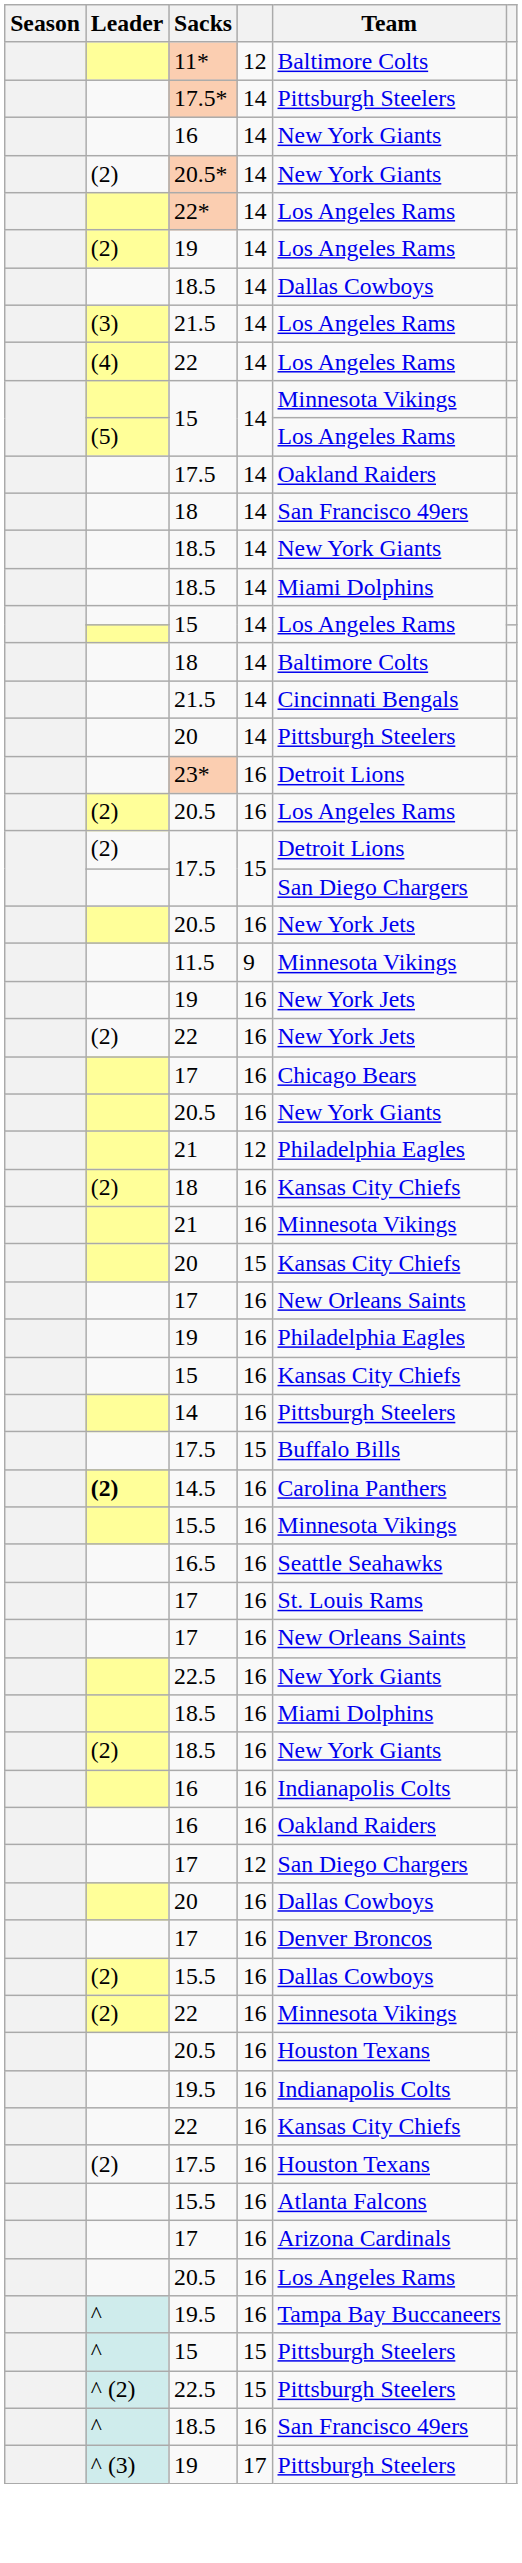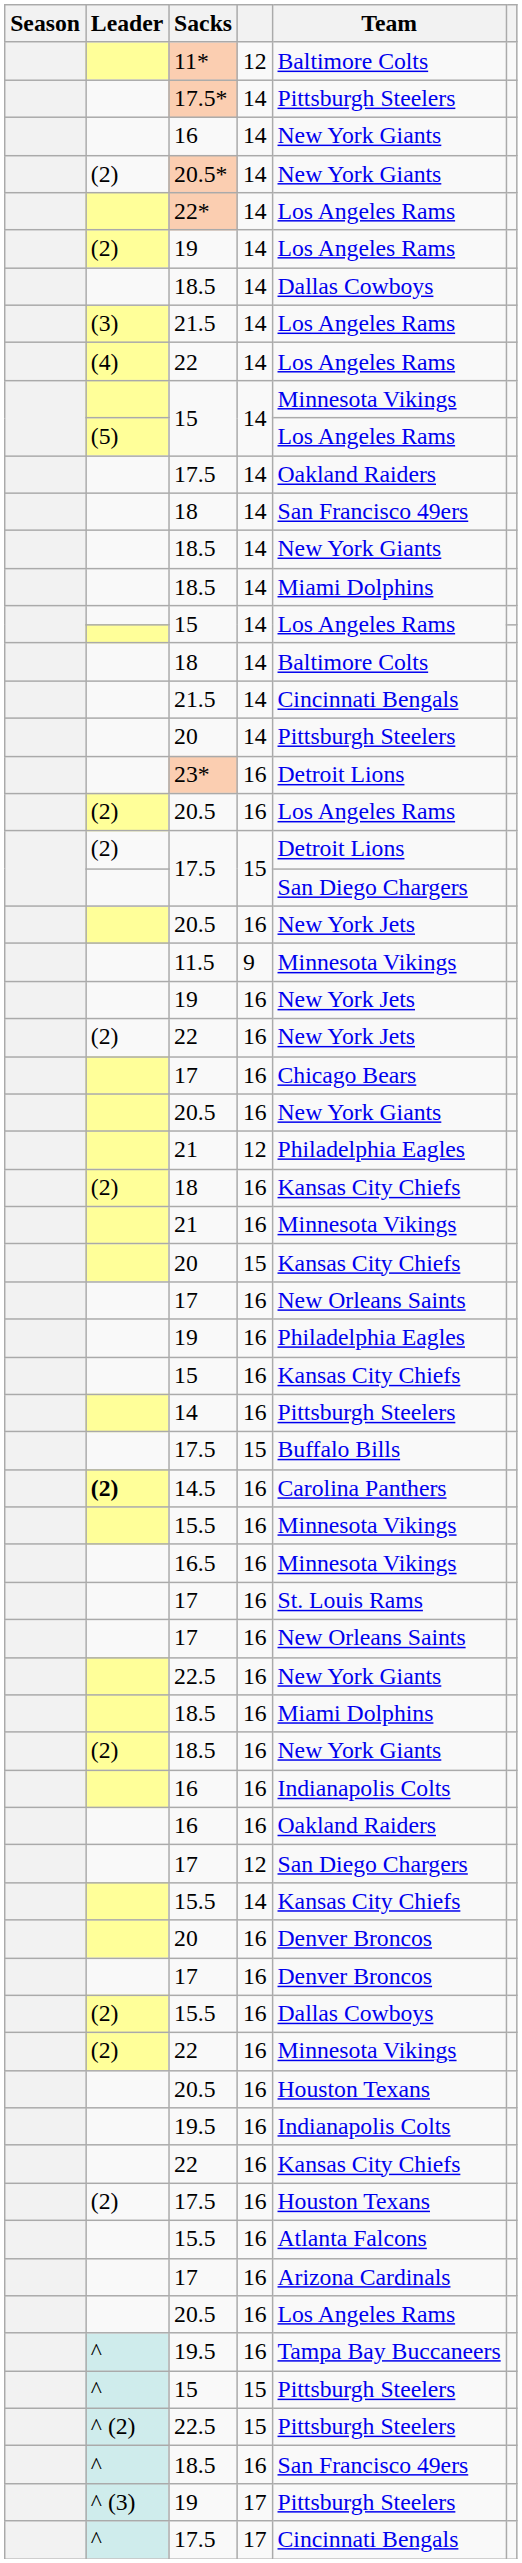 <table class="sortable wikitable">
 <tr>
 <th scope=col>Season</th>
 <th scope=col>Leader</th>
 <th scope=col>Sacks</th>
 <th scope=col></th>
 <th scope=col>Team</th>
 <th scope=col class= "unsortable"></th>
 </tr>
 <tr>
 <th scope=row></th>
 <td style="background:#ff9;"></td>
 <td style="background-color:#FBCEB1">11*</td>
 <td>12</td>
 <td><a href='#'>Baltimore Colts</a></td>
 <td></td>
 </tr>
 <tr>
 <th scope=row></th>
 <td></td>
 <td style="background-color:#FBCEB1">17.5*</td>
 <td>14</td>
 <td><a href='#'>Pittsburgh Steelers</a></td>
 <td></td>
 </tr>
 <tr>
 <th scope=row></th>
 <td></td>
 <td>16</td>
 <td>14</td>
 <td><a href='#'>New York Giants</a></td>
 <td></td>
 </tr>
 <tr>
 <th scope=row></th>
 <td> (2)</td>
 <td style="background-color:#FBCEB1">20.5*</td>
 <td>14</td>
 <td><a href='#'>New York Giants</a></td>
 <td></td>
 </tr>
 <tr>
 <th scope=row></th>
 <td style="background:#ff9;"></td>
 <td style="background-color:#FBCEB1">22*</td>
 <td>14</td>
 <td><a href='#'>Los Angeles Rams</a></td>
 <td></td>
 </tr>
 <tr>
 <th scope=row></th>
 <td style="background:#ff9;"> (2)</td>
 <td>19</td>
 <td>14</td>
 <td><a href='#'>Los Angeles Rams</a></td>
 <td></td>
 </tr>
 <tr>
 <th scope=row></th>
 <td></td>
 <td>18.5</td>
 <td>14</td>
 <td><a href='#'>Dallas Cowboys</a></td>
 <td></td>
 </tr>
 <tr>
 <th scope=row></th>
 <td style="background:#ff9;"> (3)</td>
 <td>21.5</td>
 <td>14</td>
 <td><a href='#'>Los Angeles Rams</a></td>
 <td></td>
 </tr>
 <tr>
 <th scope=row></th>
 <td style="background:#ff9;"> (4)</td>
 <td>22</td>
 <td>14</td>
 <td><a href='#'>Los Angeles Rams</a></td>
 <td></td>
 </tr>
 <tr>
 <th scope=rowgroup rowspan=2></th>
 <td style="background:#ff9;"></td>
 <td rowspan=2>15</td>
 <td rowspan=2>14</td>
 <td><a href='#'>Minnesota Vikings</a></td>
 <td></td>
 </tr>
 <tr>
 <td style="background:#ff9;"> (5)</td>
 <td><a href='#'>Los Angeles Rams</a></td>
 <td></td>
 </tr>
 <tr>
 <th scope=row></th>
 <td></td>
 <td>17.5</td>
 <td>14</td>
 <td><a href='#'>Oakland Raiders</a></td>
 <td></td>
 </tr>
 <tr>
 <th scope=row></th>
 <td></td>
 <td>18</td>
 <td>14</td>
 <td><a href='#'>San Francisco 49ers</a></td>
 <td></td>
 </tr>
 <tr>
 <th scope=row></th>
 <td></td>
 <td>18.5</td>
 <td>14</td>
 <td><a href='#'>New York Giants</a></td>
 <td></td>
 </tr>
 <tr>
 <th scope=row></th>
 <td></td>
 <td>18.5</td>
 <td>14</td>
 <td><a href='#'>Miami Dolphins</a></td>
 <td></td>
 </tr>
 <tr>
 <th scope=rowgroup rowspan=2></th>
 <td></td>
 <td rowspan=2>15</td>
 <td rowspan=2>14</td>
 <td rowspan=2><a href='#'>Los Angeles Rams</a></td>
 <td></td>
 </tr>
 <tr>
 <td style="background:#ff9;"></td>
 <td></td>
 </tr>
 <tr>
 <th scope=row></th>
 <td></td>
 <td>18</td>
 <td>14</td>
 <td><a href='#'>Baltimore Colts</a></td>
 <td></td>
 </tr>
 <tr>
 <th scope=row></th>
 <td></td>
 <td>21.5</td>
 <td>14</td>
 <td><a href='#'>Cincinnati Bengals</a></td>
 <td></td>
 </tr>
 <tr>
 <th scope=row></th>
 <td></td>
 <td>20</td>
 <td>14</td>
 <td><a href='#'>Pittsburgh Steelers</a></td>
 <td></td>
 </tr>
 <tr>
 <th scope=row></th>
 <td></td>
 <td style="background-color:#FBCEB1">23*</td>
 <td>16</td>
 <td><a href='#'>Detroit Lions</a></td>
 <td></td>
 </tr>
 <tr>
 <th scope=row></th>
 <td style="background:#ff9;"> (2)</td>
 <td>20.5</td>
 <td>16</td>
 <td><a href='#'>Los Angeles Rams</a></td>
 <td></td>
 </tr>
 <tr>
 <th scope=rowgroup rowspan=2></th>
 <td> (2)</td>
 <td rowspan=2>17.5</td>
 <td rowspan=2>15</td>
 <td><a href='#'>Detroit Lions</a></td>
 <td></td>
 </tr>
 <tr>
 <td></td>
 <td><a href='#'>San Diego Chargers</a></td>
 <td></td>
 </tr>
 <tr>
 <th scope=row></th>
 <td style="background:#ff9;"></td>
 <td>20.5</td>
 <td>16</td>
 <td><a href='#'>New York Jets</a></td>
 <td></td>
 </tr>
 <tr>
 <th scope=row></th>
 <td></td>
 <td>11.5</td>
 <td>9</td>
 <td><a href='#'>Minnesota Vikings</a></td>
 <td></td>
 </tr>
 <tr>
 <th scope=row></th>
 <td></td>
 <td>19</td>
 <td>16</td>
 <td><a href='#'>New York Jets</a></td>
 <td></td>
 </tr>
 <tr>
 <th scope=row></th>
 <td> (2)</td>
 <td>22</td>
 <td>16</td>
 <td><a href='#'>New York Jets</a></td>
 <td></td>
 </tr>
 <tr>
 <th scope=row></th>
 <td style="background:#ff9;"></td>
 <td>17</td>
 <td>16</td>
 <td><a href='#'>Chicago Bears</a></td>
 <td></td>
 </tr>
 <tr>
 <th scope=row></th>
 <td style="background:#ff9;"></td>
 <td>20.5</td>
 <td>16</td>
 <td><a href='#'>New York Giants</a></td>
 <td></td>
 </tr>
 <tr>
 <th scope=row></th>
 <td style="background:#ff9;"></td>
 <td>21</td>
 <td>12</td>
 <td><a href='#'>Philadelphia Eagles</a></td>
 <td></td>
 </tr>
 <tr>
 <th scope=row></th>
 <td style="background:#ff9;"> (2)</td>
 <td>18</td>
 <td>16</td>
 <td><a href='#'>Kansas City Chiefs</a></td>
 <td></td>
 </tr>
 <tr>
 <th scope=row></th>
 <td style="background:#ff9;"></td>
 <td>21</td>
 <td>16</td>
 <td><a href='#'>Minnesota Vikings</a></td>
 <td></td>
 </tr>
 <tr>
 <th scope=row></th>
 <td style="background:#ff9;"></td>
 <td>20</td>
 <td>15</td>
 <td><a href='#'>Kansas City Chiefs</a></td>
 <td></td>
 </tr>
 <tr>
 <th scope=row></th>
 <td></td>
 <td>17</td>
 <td>16</td>
 <td><a href='#'>New Orleans Saints</a></td>
 <td></td>
 </tr>
 <tr>
 <th scope=row></th>
 <td></td>
 <td>19</td>
 <td>16</td>
 <td><a href='#'>Philadelphia Eagles</a></td>
 <td></td>
 </tr>
 <tr>
 <th scope=row></th>
 <td></td>
 <td>15</td>
 <td>16</td>
 <td><a href='#'>Kansas City Chiefs</a></td>
 <td></td>
 </tr>
 <tr>
 <th scope=row></th>
 <td style="background:#ff9;"></td>
 <td>14</td>
 <td>16</td>
 <td><a href='#'>Pittsburgh Steelers</a></td>
 <td></td>
 </tr>
 <tr>
 <th scope=row></th>
 <td></td>
 <td>17.5</td>
 <td>15</td>
 <td><a href='#'>Buffalo Bills</a></td>
 <td></td>
 </tr>
 <tr>
 <th scope=row></th>
 <td style="background:#ff9;"><strong> (2)</strong></td>
 <td>14.5</td>
 <td>16</td>
 <td><a href='#'>Carolina Panthers</a></td>
 <td></td>
 </tr>
 <tr>
 <th scope=row></th>
 <td style="background:#ff9;"></td>
 <td>15.5</td>
 <td>16</td>
 <td><a href='#'>Minnesota Vikings</a></td>
 <td></td>
 </tr>
 <tr>
 <th scope=row></th>
 <td></td>
 <td>16.5</td>
 <td>16</td>
-<td><a href='#'>Seattle Seahawks</a></td>
+<td><a href='#'>Minnesota Vikings</a></td>
 <td></td>
 </tr>
 <tr>
 <th scope=row></th>
 <td></td>
 <td>17</td>
 <td>16</td>
 <td><a href='#'>St. Louis Rams</a></td>
 <td></td>
 </tr>
 <tr>
 <th scope=row></th>
 <td></td>
 <td>17</td>
 <td>16</td>
 <td><a href='#'>New Orleans Saints</a></td>
 <td></td>
 </tr>
 <tr>
 <th scope=row></th>
 <td style="background:#ff9;"></td>
 <td>22.5</td>
 <td>16</td>
 <td><a href='#'>New York Giants</a></td>
 <td></td>
 </tr>
 <tr>
 <th scope=row></th>
 <td style="background:#ff9;"></td>
 <td>18.5</td>
 <td>16</td>
 <td><a href='#'>Miami Dolphins</a></td>
 <td></td>
 </tr>
 <tr>
 <th scope=row></th>
 <td style="background:#ff9;"> (2)</td>
 <td>18.5</td>
 <td>16</td>
 <td><a href='#'>New York Giants</a></td>
 <td></td>
 </tr>
 <tr>
 <th scope=row></th>
 <td style="Background:#ff9;"></td>
 <td>16</td>
 <td>16</td>
 <td><a href='#'>Indianapolis Colts</a></td>
 <td></td>
 </tr>
 <tr>
 <th scope=row></th>
 <td></td>
 <td>16</td>
 <td>16</td>
 <td><a href='#'>Oakland Raiders</a></td>
 <td></td>
 </tr>
 <tr>
 <th scope=row></th>
 <td></td>
 <td>17</td>
 <td>12</td>
 <td><a href='#'>San Diego Chargers</a></td>
 <td></td>
 </tr>
 <tr>
 <th scope=row></th>
 <td style="background:#ff9;"></td>
+<td>15.5</td>
+<td>14</td>
+<td><a href='#'>Kansas City Chiefs</a></td>
+<td></td>
+</tr>
+<tr>
+<th scope=row></th>
+<td style="background:#ff9;"></td>
 <td>20</td>
 <td>16</td>
-<td><a href='#'>Dallas Cowboys</a></td>
+<td><a href='#'>Denver Broncos</a></td>
 <td></td>
 </tr>
 <tr>
 <th scope=row></th>
 <td></td>
 <td>17</td>
 <td>16</td>
 <td><a href='#'>Denver Broncos</a></td>
 <td></td>
 </tr>
 <tr>
 <th scope=row></th>
 <td style="background:#ff9;"> (2)</td>
 <td>15.5</td>
 <td>16</td>
 <td><a href='#'>Dallas Cowboys</a></td>
 <td></td>
 </tr>
 <tr>
 <th scope=row></th>
 <td style="background:#ff9;"> (2)</td>
 <td>22</td>
 <td>16</td>
 <td><a href='#'>Minnesota Vikings</a></td>
 <td></td>
 </tr>
 <tr>
 <th scope=row></th>
 <td></td>
 <td>20.5</td>
 <td>16</td>
 <td><a href='#'>Houston Texans</a></td>
 <td></td>
 </tr>
 <tr>
 <th scope=row></th>
 <td></td>
 <td>19.5</td>
 <td>16</td>
 <td><a href='#'>Indianapolis Colts</a></td>
 <td></td>
 </tr>
 <tr>
 <th scope=row></th>
 <td></td>
 <td>22</td>
 <td>16</td>
 <td><a href='#'>Kansas City Chiefs</a></td>
 <td></td>
 </tr>
 <tr>
 <th scope=row></th>
 <td> (2)</td>
 <td>17.5</td>
 <td>16</td>
 <td><a href='#'>Houston Texans</a></td>
 <td></td>
 </tr>
 <tr>
 <th scope=row></th>
 <td></td>
 <td>15.5</td>
 <td>16</td>
 <td><a href='#'>Atlanta Falcons</a></td>
 <td></td>
 </tr>
 <tr>
 <th scope=row></th>
 <td></td>
 <td>17</td>
 <td>16</td>
 <td><a href='#'>Arizona Cardinals</a></td>
 <td></td>
 </tr>
 <tr>
 <th scope=row></th>
 <td></td>
 <td>20.5</td>
 <td>16</td>
 <td><a href='#'>Los Angeles Rams</a></td>
 <td></td>
 </tr>
 <tr>
 <th scope=row></th>
 <td style="background:#cfecec;">^</td>
 <td>19.5</td>
 <td>16</td>
 <td><a href='#'>Tampa Bay Buccaneers</a></td>
 <td></td>
 </tr>
 <tr>
 <th scope=row></th>
 <td style="background:#cfecec;">^</td>
 <td>15</td>
 <td>15</td>
 <td><a href='#'>Pittsburgh Steelers</a></td>
 <td></td>
 </tr>
 <tr>
 <th scope=row></th>
 <td style="background:#cfecec;">^ (2)</td>
 <td>22.5</td>
 <td>15</td>
 <td><a href='#'>Pittsburgh Steelers</a></td>
 <td></td>
 </tr>
 <tr>
 <th scope=row></th>
 <td style="background:#cfecec;">^</td>
 <td>18.5</td>
 <td>16</td>
 <td><a href='#'>San Francisco 49ers</a></td>
 <td></td>
 </tr>
 <tr>
 <th scope=row></th>
 <td style="background:#cfecec;">^ (3)</td>
 <td>19</td>
 <td>17</td>
 <td><a href='#'>Pittsburgh Steelers</a></td>
 <td></td>
 </tr>
+<tr>
+<th scope=row></th>
+<td style="background:#cfecec;">^</td>
+<td>17.5</td>
+<td>17</td>
+<td><a href='#'>Cincinnati Bengals</a></td>
+<td></td>
+</tr>
 </table>
